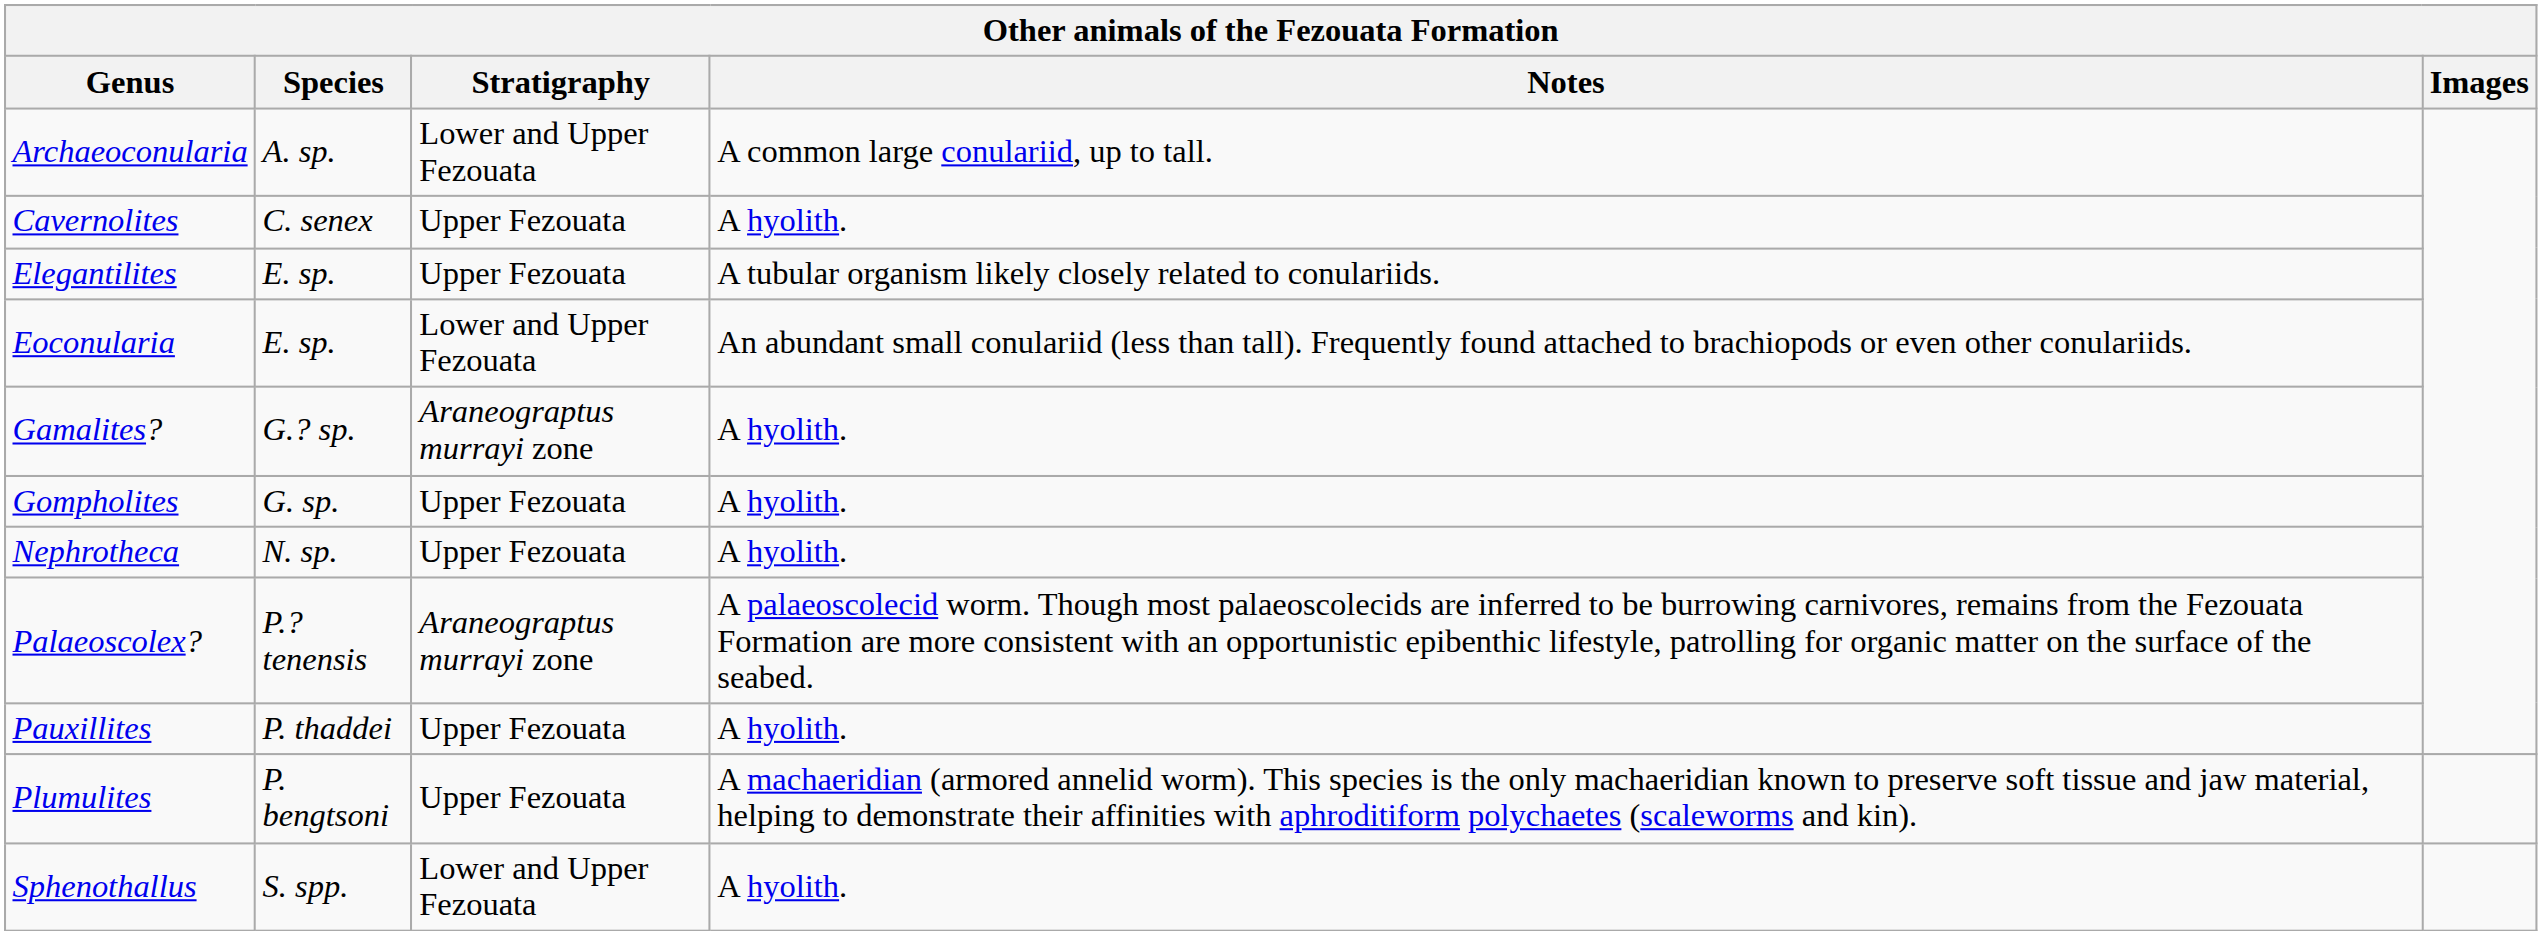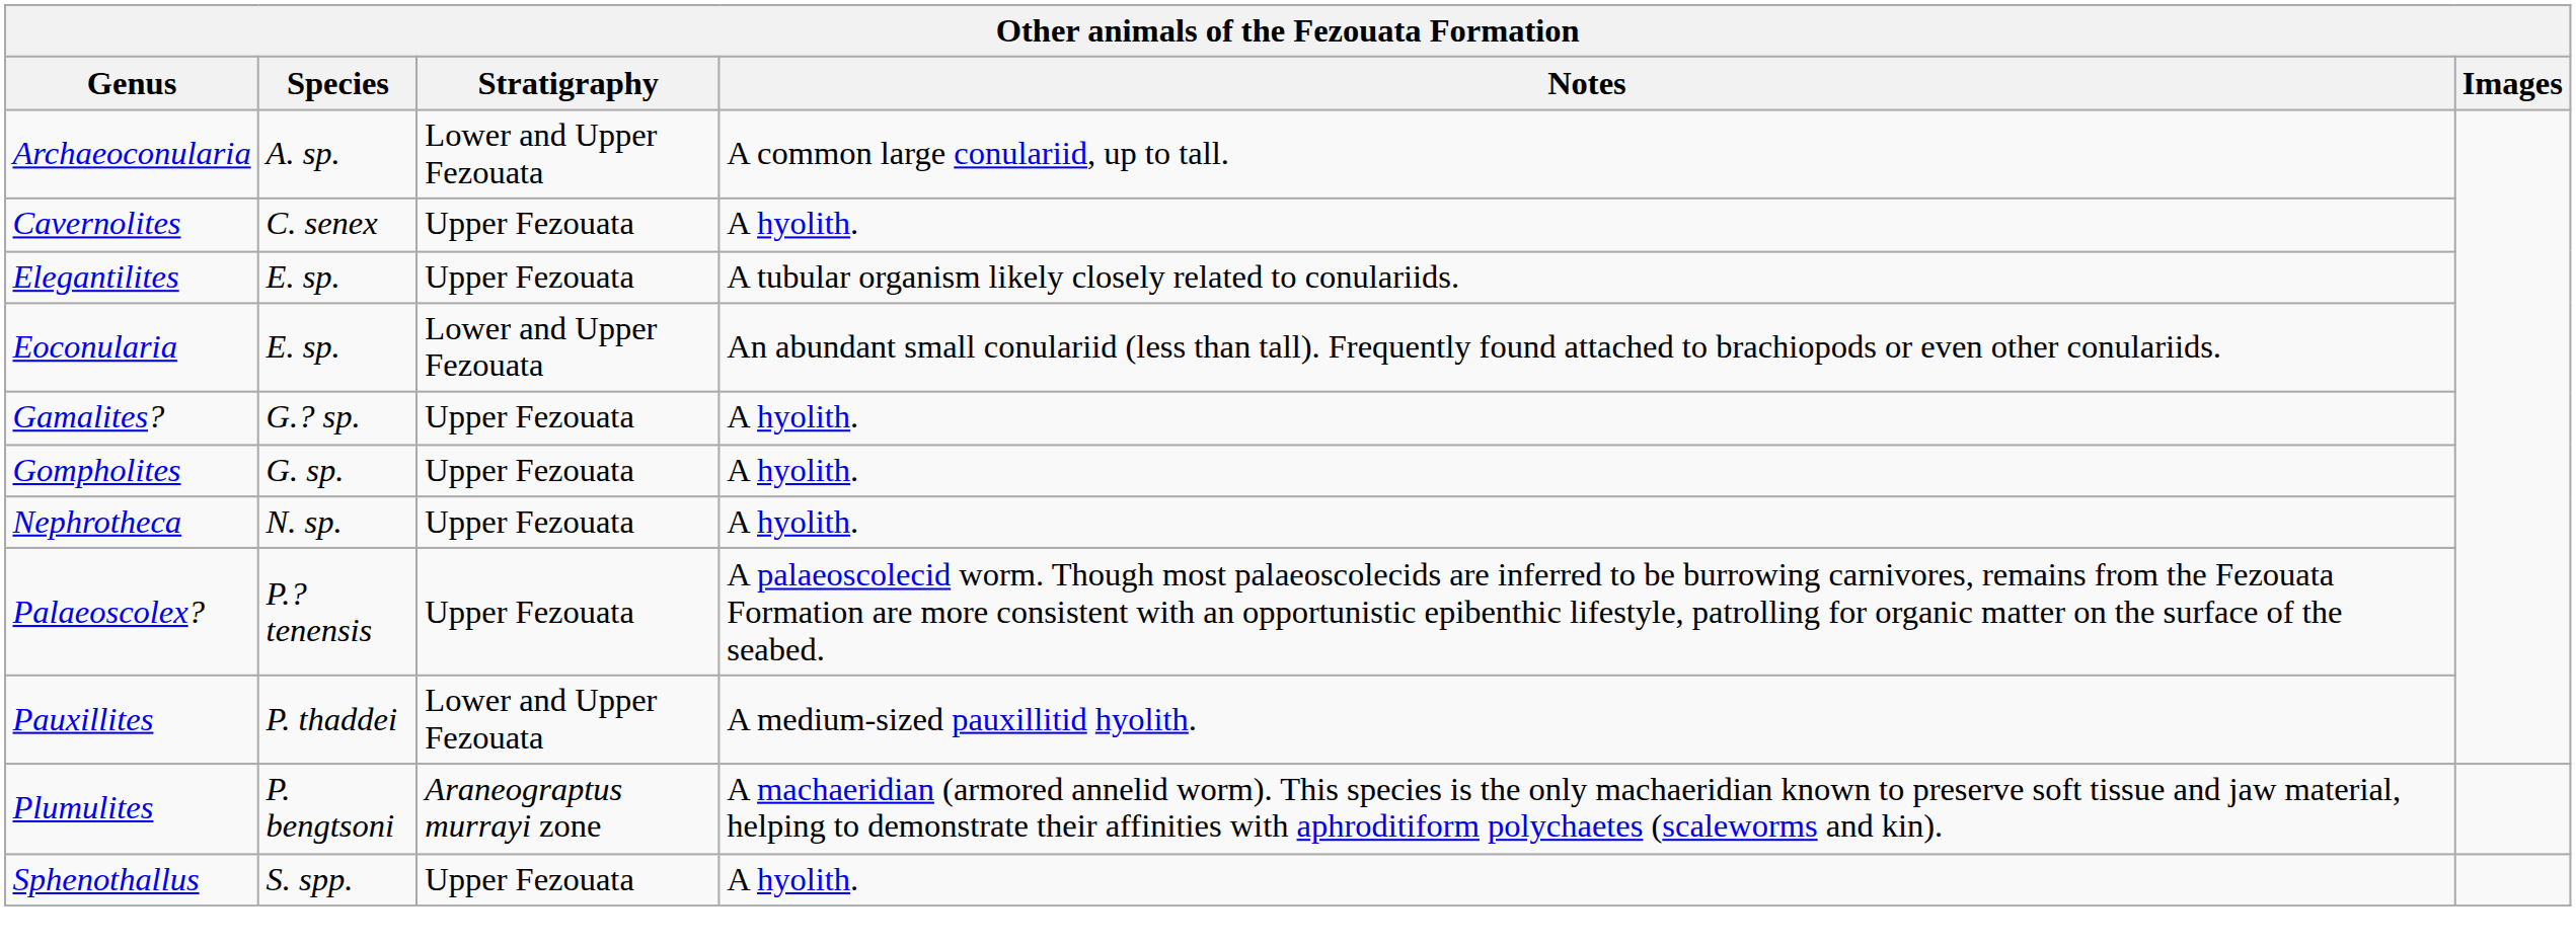 <table class="wikitable sortable mw-collapsible">
 <tr>
 <th colspan="5" align="center">Other animals of the Fezouata Formation</th>
 </tr>
 <tr>
 <th>Genus</th>
 <th>Species</th>
 <th>Stratigraphy</th>
 <th>Notes</th>
 <th>Images</th>
 </tr>
 <tr>
 <td><em><a href='#'>Archaeoconularia</a></em></td>
 <td><em>A. sp.</em></td>
 <td>Lower and Upper Fezouata</td>
 <td>A common large <a href='#'>conulariid</a>, up to  tall.<em></em></td>
 </tr>
 <tr>
 <td><em><a href='#'>Cavernolites</a></em></td>
 <td><em>C. senex</em></td>
 <td>Upper Fezouata</td>
 <td>A <a href='#'>hyolith</a>.</td>
 </tr>
 <tr>
 <td><em><a href='#'>Elegantilites</a></em></td>
 <td><em>E. sp.</em></td>
 <td>Upper Fezouata</td>
 <td>A tubular organism likely closely related to conulariids.<em></em></td>
 </tr>
 <tr>
 <td><em><a href='#'>Eoconularia</a></em></td>
 <td><em>E. sp.</em></td>
 <td>Lower and Upper Fezouata</td>
 <td>An abundant small conulariid (less than  tall). Frequently found attached to brachiopods or even other conulariids.<em></em></td>
 </tr>
 <tr>
 <td><em><a href='#'>Gamalites</a>?</em></td>
 <td><em>G.? sp.</em></td>
-<td><em>Araneograptus murrayi</em> zone</td>
+<td>Upper Fezouata</td>
 <td>A <a href='#'>hyolith</a>.</td>
 </tr>
 <tr>
 <td><em><a href='#'>Gompholites</a></em></td>
 <td><em>G. sp.</em></td>
 <td>Upper Fezouata</td>
 <td>A <a href='#'>hyolith</a>.</td>
 </tr>
 <tr>
 <td><em><a href='#'>Nephrotheca</a></em></td>
 <td><em>N. sp.</em></td>
 <td>Upper Fezouata</td>
 <td>A <a href='#'>hyolith</a>.</td>
 </tr>
 <tr>
 <td><em><a href='#'>Palaeoscolex</a>?</em></td>
 <td><em>P.? tenensis</em></td>
-<td><em>Araneograptus murrayi</em> zone</td>
+<td>Upper Fezouata</td>
 <td>A <a href='#'>palaeoscolecid</a> worm. Though most palaeoscolecids are inferred to be burrowing carnivores, remains from the Fezouata Formation are more consistent with an opportunistic epibenthic lifestyle, patrolling for organic matter on the surface of the seabed.</td>
 </tr>
 <tr>
 <td><em><a href='#'>Pauxillites</a></em></td>
 <td><em>P. thaddei</em></td>
-<td>Upper Fezouata</td>
-<td>A <a href='#'>hyolith</a>.</td>
+<td>Lower and Upper Fezouata</td>
+<td>A medium-sized <a href='#'>pauxillitid</a> <a href='#'>hyolith</a>.</td>
 </tr>
 <tr>
 <td><em><a href='#'>Plumulites</a></em></td>
 <td><em>P. bengtsoni</em></td>
-<td>Upper Fezouata</td>
+<td><em>Araneograptus murrayi</em> zone</td>
 <td>A <a href='#'>machaeridian</a> (armored annelid worm). This species is the only machaeridian known to preserve soft tissue and jaw material, helping to demonstrate their affinities with <a href='#'>aphroditiform</a> <a href='#'>polychaetes</a> (<a href='#'>scaleworms</a> and kin).</td>
 <td></td>
 </tr>
 <tr>
 <td><em><a href='#'>Sphenothallus</a></em></td>
 <td><em>S. spp.</em></td>
-<td>Lower and Upper Fezouata</td>
+<td>Upper Fezouata</td>
 <td>A <a href='#'>hyolith</a>.</td>
 </tr>
 </table>
